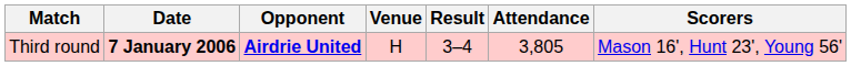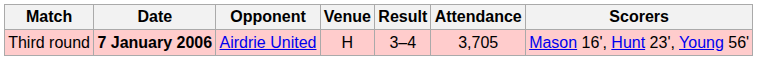 <table class="wikitable" style="font-size:100%; text-align:center">
 <tr>
 <th>Match</th>
 <th>Date</th>
 <th>Opponent</th>
 <th>Venue</th>
 <th>Result</th>
 <th>Attendance</th>
 <th>Scorers</th>
 </tr>
 <tr style="background: #FFCCCC;">
 <td>Third round</td>
 <td><strong>7 January 2006</strong></td>
-<td><strong><a href='#'>Airdrie United</a></strong></td>
+<td><a href='#'>Airdrie United</a></td>
 <td>H</td>
 <td>3–4</td>
-<td>3,805</td>
+<td>3,705</td>
 <td><a href='#'>Mason</a> 16', <a href='#'>Hunt</a> 23', <a href='#'>Young</a> 56'</td>
 </tr>
 </table>
